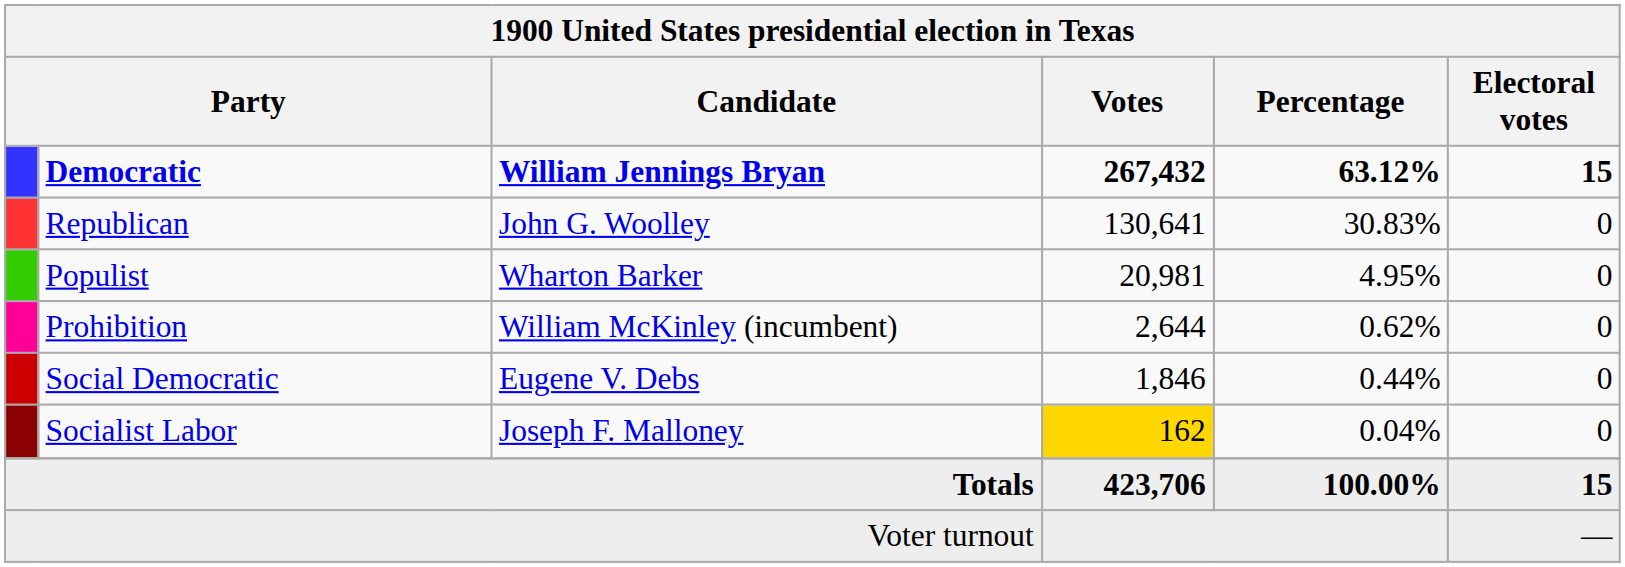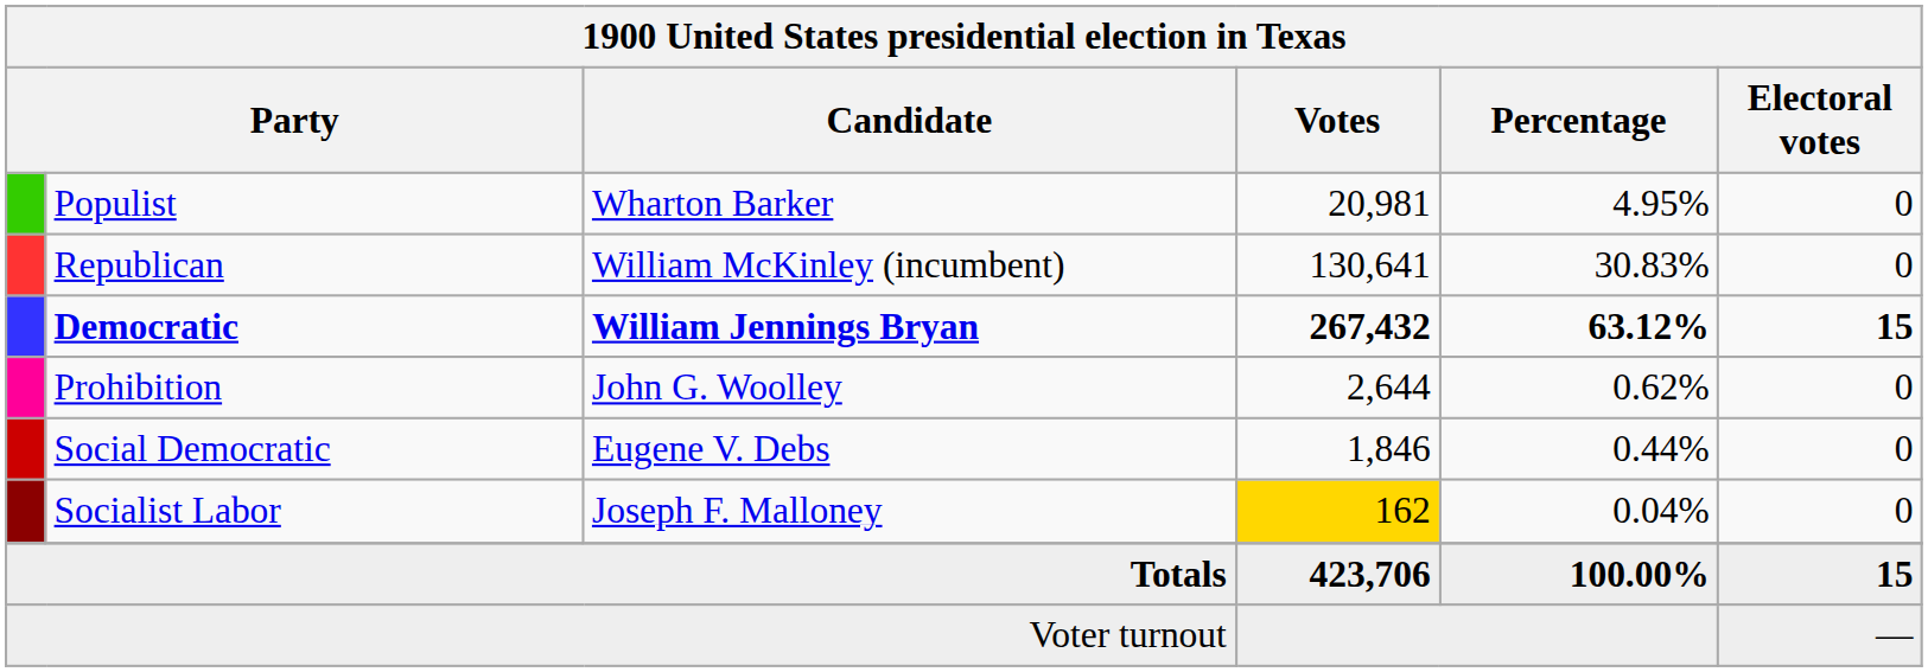 <table class="wikitable" style="font-size: 95%;">
 <tr>
 <th colspan="6">1900 United States presidential election in Texas</th>
 </tr>
 <tr>
 <th colspan="2" style="width: 15em">Party</th>
 <th style="width: 17em">Candidate</th>
 <th style="width: 5em">Votes</th>
 <th style="width: 7em">Percentage</th>
 <th style="width: 5em">Electoral votes</th>
 </tr>
 <tr>
+<th style="background-color:#3c0; width: 3px"></th>
+<td style="width: 130px"><a href='#'>Populist</a></td>
+<td><a href='#'>Wharton Barker</a></td>
+<td align="right">20,981</td>
+<td align="right">4.95%</td>
+<td align="right">0</td>
+</tr>
+<tr>
+<th style="background-color:#FF3333; width: 3px"></th>
+<td style="width: 130px"><a href='#'>Republican</a></td>
+<td><a href='#'>William McKinley</a> (incumbent)</td>
+<td align="right">130,641</td>
+<td align="right">30.83%</td>
+<td align="right">0</td>
+</tr>
+<tr>
 <th style="background-color:#3333FF; width: 3px"></th>
 <td style="width: 130px"><strong><a href='#'>Democratic</a></strong></td>
 <td><strong><a href='#'>William Jennings Bryan</a></strong></td>
 <td align="right"><strong>267,432</strong></td>
 <td align="right"><strong>63.12%</strong></td>
 <td align="right"><strong>15</strong></td>
 </tr>
 <tr>
-<th style="background-color:#FF3333; width: 3px"></th>
-<td style="width: 130px"><a href='#'>Republican</a></td>
-<td><a href='#'>John G. Woolley</a></td>
-<td align="right">130,641</td>
-<td align="right">30.83%</td>
-<td align="right">0</td>
-</tr>
-<tr>
-<th style="background-color:#3c0; width: 3px"></th>
-<td style="width: 130px"><a href='#'>Populist</a></td>
-<td><a href='#'>Wharton Barker</a></td>
-<td align="right">20,981</td>
-<td align="right">4.95%</td>
-<td align="right">0</td>
-</tr>
-<tr>
 <th style="background-color:#f09; width: 3px"></th>
 <td style="width: 130px"><a href='#'>Prohibition</a></td>
-<td><a href='#'>William McKinley</a> (incumbent)</td>
+<td><a href='#'>John G. Woolley</a></td>
 <td align="right">2,644</td>
 <td align="right">0.62%</td>
 <td align="right">0</td>
 </tr>
 <tr>
 <th style="background-color:#c00; width: 3px"></th>
 <td style="width: 130px"><a href='#'>Social Democratic</a></td>
 <td><a href='#'>Eugene V. Debs</a></td>
 <td align="right">1,846</td>
 <td align="right">0.44%</td>
 <td align="right">0</td>
 </tr>
 <tr>
 <th style="background-color:#8B0000; width: 3px"></th>
 <td style="width: 130px"><a href='#'>Socialist Labor</a></td>
 <td><a href='#'>Joseph F. Malloney</a></td>
 <td align="right" style="background: gold;">162</td>
 <td align="right">0.04%</td>
 <td align="right">0</td>
 </tr>
 <tr>
 </tr>
 <tr bgcolor="#EEEEEE">
 <td colspan="3" align="right"><strong>Totals</strong></td>
 <td align="right"><strong>423,706</strong></td>
 <td align="right"><strong>100.00%</strong></td>
 <td align="right"><strong>15</strong></td>
 </tr>
 <tr bgcolor="#EEEEEE">
 <td colspan="3" align="right">Voter turnout</td>
 <td colspan="2" align="right"></td>
 <td align="right">—</td>
 </tr>
 </table>
